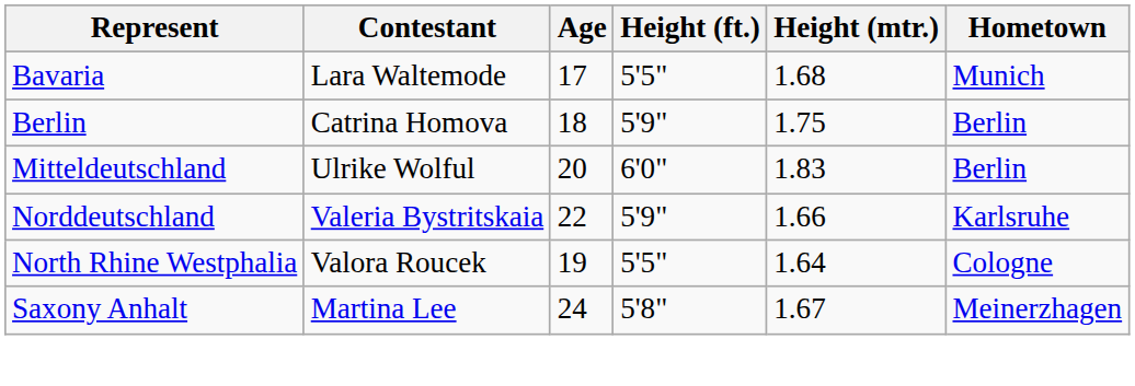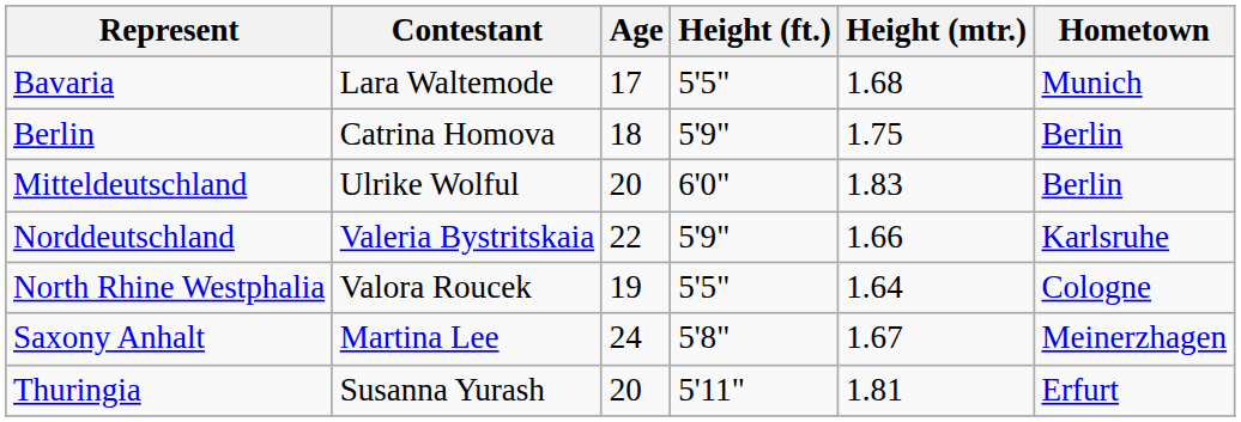 <table class="sortable wikitable">
 <tr>
 <th>Represent</th>
 <th>Contestant</th>
 <th>Age</th>
 <th>Height (ft.)</th>
 <th>Height (mtr.)</th>
 <th>Hometown</th>
 </tr>
 <tr>
 <td> <a href='#'>Bavaria</a></td>
 <td>Lara Waltemode</td>
 <td>17</td>
 <td>5'5"</td>
 <td>1.68</td>
 <td><a href='#'>Munich</a></td>
 </tr>
 <tr>
 <td> <a href='#'>Berlin</a></td>
 <td>Catrina Homova</td>
 <td>18</td>
 <td>5'9"</td>
 <td>1.75</td>
 <td><a href='#'>Berlin</a></td>
 </tr>
 <tr>
 <td> <a href='#'>Mitteldeutschland</a></td>
 <td>Ulrike Wolful</td>
 <td>20</td>
 <td>6'0"</td>
 <td>1.83</td>
 <td><a href='#'>Berlin</a></td>
 </tr>
 <tr>
 <td> <a href='#'>Norddeutschland</a></td>
 <td><a href='#'>Valeria Bystritskaia</a></td>
 <td>22</td>
 <td>5'9"</td>
 <td>1.66</td>
 <td><a href='#'>Karlsruhe</a></td>
 </tr>
 <tr>
 <td> <a href='#'>North Rhine Westphalia</a></td>
 <td>Valora Roucek</td>
 <td>19</td>
 <td>5'5"</td>
 <td>1.64</td>
 <td><a href='#'>Cologne</a></td>
 </tr>
 <tr>
 <td> <a href='#'>Saxony Anhalt</a></td>
 <td><a href='#'>Martina Lee</a></td>
 <td>24</td>
 <td>5'8"</td>
 <td>1.67</td>
 <td><a href='#'>Meinerzhagen</a></td>
 </tr>
+<tr>
+<td> <a href='#'>Thuringia</a></td>
+<td>Susanna Yurash</td>
+<td>20</td>
+<td>5'11"</td>
+<td>1.81</td>
+<td><a href='#'>Erfurt</a></td>
+</tr>
 </table>
